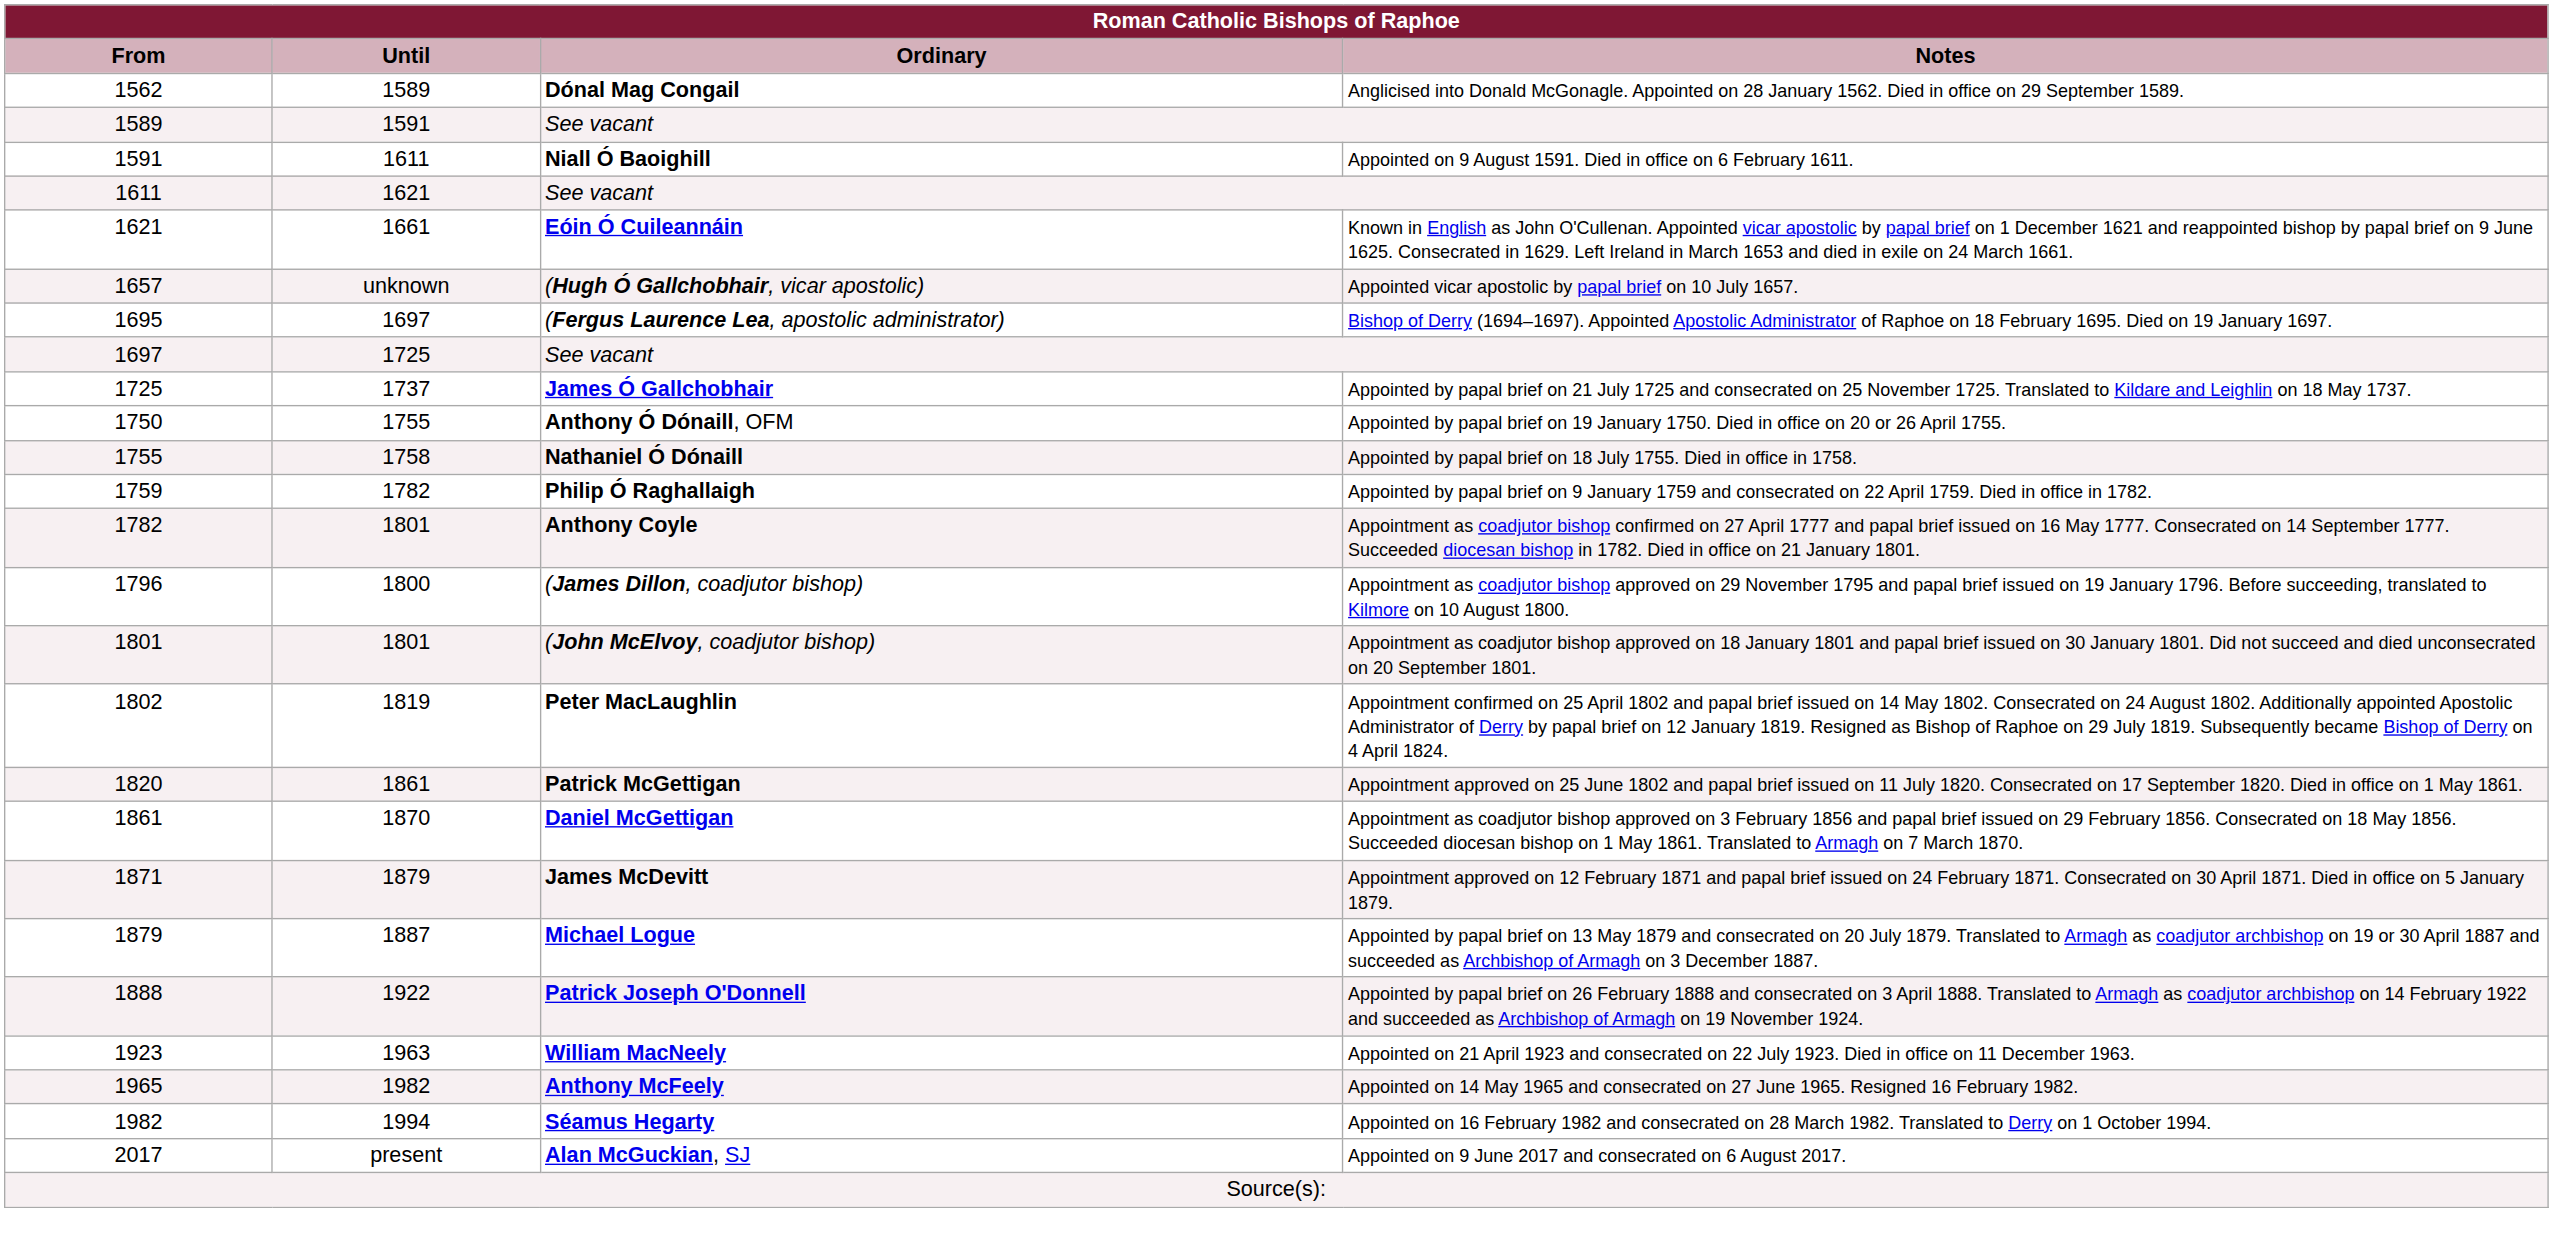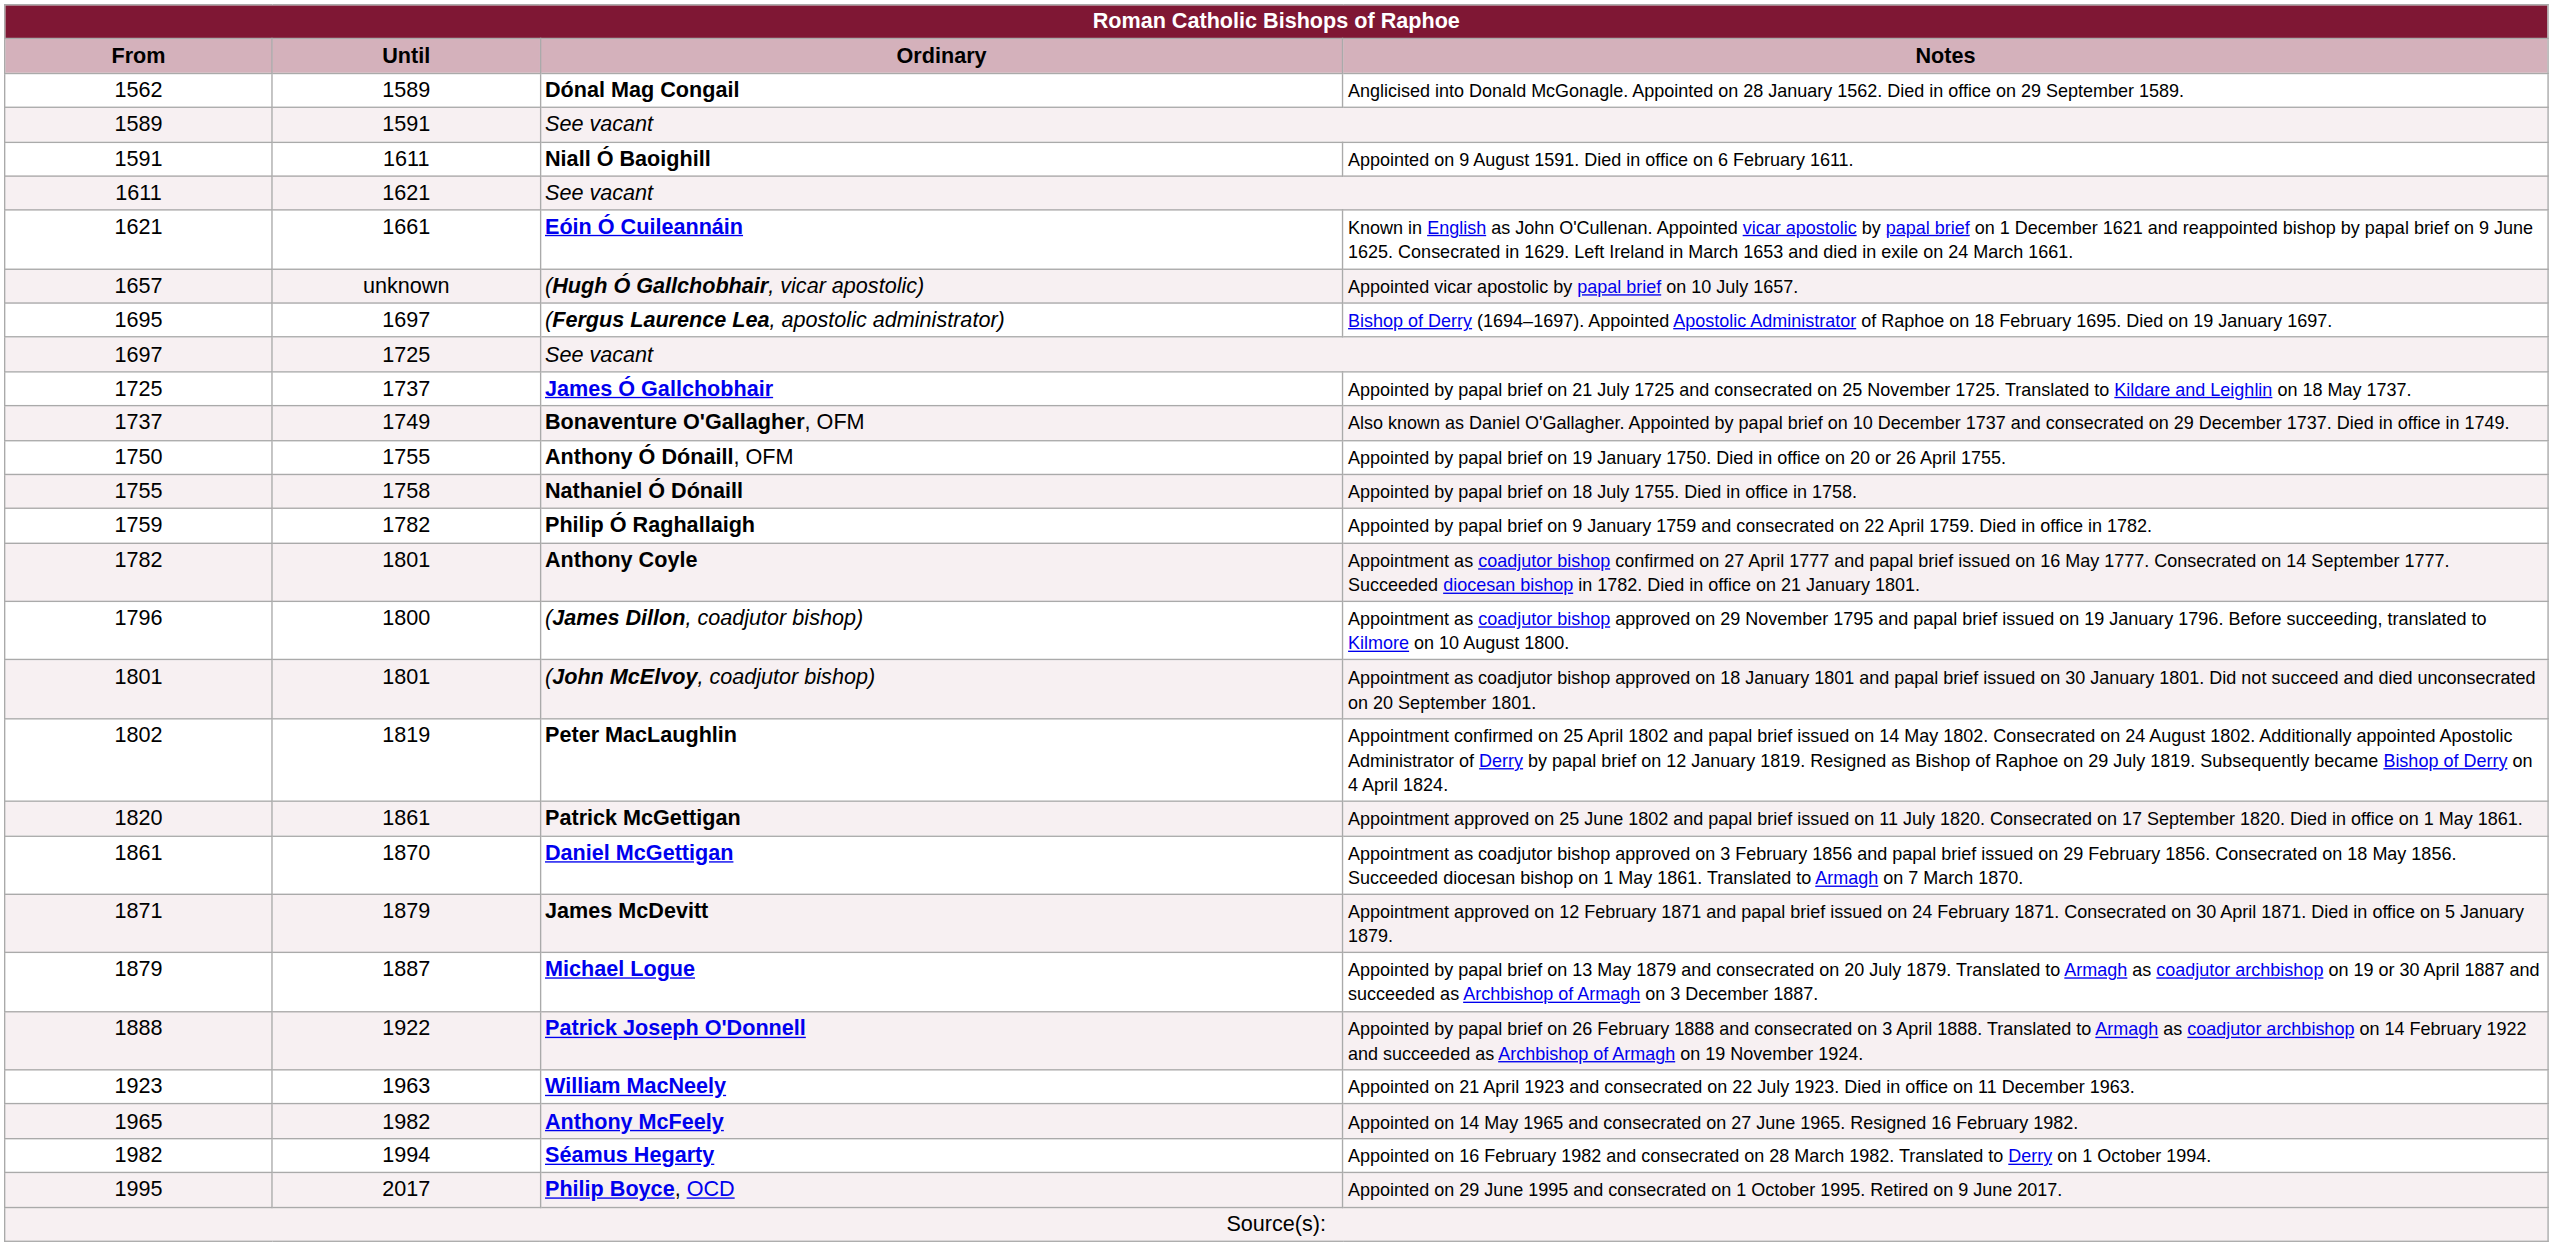 <table class="wikitable" style="width:95%;" border="1" cellpadding="2">
 <tr>
 <th colspan="4" style="background-color: #7F1734; color: white;">Roman Catholic Bishops of Raphoe</th>
 </tr>
 <tr align=top>
 <th style="background-color: #D4B1BB; width: 10%;">From</th>
 <th style="background-color: #D4B1BB; width: 10%;">Until</th>
 <th style="background-color: #D4B1BB; width: 30%;">Ordinary</th>
 <th style="background-color: #D4B1BB; width: 45%;">Notes</th>
 </tr>
 <tr valign="top" style="background-color: white;">
 <td style="text-align: center;">1562</td>
 <td style="text-align: center;">1589</td>
 <td><strong>Dónal Mag Congail</strong></td>
 <td><small>Anglicised into Donald McGonagle. Appointed on 28 January 1562. Died in office on 29 September 1589.</small></td>
 </tr>
 <tr valign="top" style="background-color: #F7F0F2;">
 <td style="text-align: center;">1589</td>
 <td style="text-align: center;">1591</td>
 <td colspan="2"><em>See vacant</em></td>
 </tr>
 <tr valign="top" style="background-color: white;">
 <td style="text-align: center;">1591</td>
 <td style="text-align: center;">1611</td>
 <td><strong>Niall Ó Baoighill</strong></td>
 <td><small>Appointed on 9 August 1591. Died in office on 6 February 1611.</small></td>
 </tr>
 <tr valign="top" style="background-color: #F7F0F2;">
 <td style="text-align: center;">1611</td>
 <td style="text-align: center;">1621</td>
 <td colspan="2"><em>See vacant</em></td>
 </tr>
 <tr valign="top" style="background-color: white;">
 <td style="text-align: center;">1621</td>
 <td style="text-align: center;">1661</td>
 <td><strong><a href='#'>Eóin Ó Cuileannáin</a></strong></td>
 <td><small>Known in <a href='#'>English</a> as John O'Cullenan. Appointed <a href='#'>vicar apostolic</a> by <a href='#'>papal brief</a> on 1 December 1621 and reappointed bishop by papal brief on 9 June 1625. Consecrated in 1629. Left Ireland in March 1653 and died in exile on 24 March 1661.</small></td>
 </tr>
 <tr valign="top" style="background-color: #F7F0F2;">
 <td style="text-align: center;">1657</td>
 <td style="text-align: center;">unknown</td>
 <td><em>(<strong>Hugh Ó Gallchobhair</strong>, vicar apostolic)</em></td>
 <td><small>Appointed vicar apostolic by <a href='#'>papal brief</a> on 10 July 1657.</small></td>
 </tr>
 <tr valign="top" style="background-color: white;">
 <td style="text-align: center;">1695</td>
 <td style="text-align: center;">1697</td>
 <td><em>(<strong>Fergus Laurence Lea</strong>, apostolic administrator)</em></td>
 <td><small><a href='#'>Bishop of Derry</a> (1694–1697). Appointed <a href='#'>Apostolic Administrator</a> of Raphoe on 18 February 1695. Died on 19 January 1697.</small></td>
 </tr>
 <tr valign="top" style="background-color: #F7F0F2;">
 <td style="text-align: center;">1697</td>
 <td style="text-align: center;">1725</td>
 <td colspan="2"><em>See vacant</em></td>
 </tr>
 <tr valign="top" style="background-color: white;">
 <td style="text-align: center;">1725</td>
 <td style="text-align: center;">1737</td>
 <td><strong><a href='#'>James Ó Gallchobhair</a></strong></td>
 <td><small>Appointed by papal brief on 21 July 1725 and consecrated on 25 November 1725. Translated to <a href='#'>Kildare and Leighlin</a> on 18 May 1737.</small></td>
+</tr>
+<tr valign="top" style="background-color: #F7F0F2;">
+<td style="text-align: center;">1737</td>
+<td style="text-align: center;">1749</td>
+<td><strong>Bonaventure O'Gallagher</strong>, OFM</td>
+<td><small>Also known as Daniel O'Gallagher. Appointed by papal brief on 10 December 1737 and consecrated on 29 December 1737. Died in office in 1749.</small></td>
 </tr>
 <tr valign="top" style="background-color: white;">
 <td style="text-align: center;">1750</td>
 <td style="text-align: center;">1755</td>
 <td><strong>Anthony Ó Dónaill</strong>, OFM</td>
 <td><small>Appointed by papal brief on 19 January 1750. Died in office on 20 or 26 April 1755.</small></td>
 </tr>
 <tr valign="top" style="background-color: #F7F0F2;">
 <td style="text-align: center;">1755</td>
 <td style="text-align: center;">1758</td>
 <td><strong>Nathaniel Ó Dónaill</strong></td>
 <td><small>Appointed by papal brief on 18 July 1755. Died in office in 1758.</small></td>
 </tr>
 <tr valign="top" style="background-color: white;">
 <td style="text-align: center;">1759</td>
 <td style="text-align: center;">1782</td>
 <td><strong>Philip Ó Raghallaigh</strong></td>
 <td><small>Appointed by papal brief on 9 January 1759 and consecrated on 22 April 1759. Died in office in 1782.</small></td>
 </tr>
 <tr valign="top" style="background-color: #F7F0F2;">
 <td style="text-align: center;">1782</td>
 <td style="text-align: center;">1801</td>
 <td><strong>Anthony Coyle</strong></td>
 <td><small>Appointment as <a href='#'>coadjutor bishop</a> confirmed on 27 April 1777 and papal brief issued on 16 May 1777. Consecrated on 14 September 1777. Succeeded <a href='#'>diocesan bishop</a> in 1782. Died in office on 21 January 1801.</small></td>
 </tr>
 <tr valign="top" style="background-color: white;">
 <td style="text-align: center;">1796</td>
 <td style="text-align: center;">1800</td>
 <td><em>(<strong>James Dillon</strong>, coadjutor bishop)</em></td>
 <td><small>Appointment as <a href='#'>coadjutor bishop</a> approved on 29 November 1795 and papal brief issued on 19 January 1796. Before succeeding, translated to <a href='#'>Kilmore</a> on 10 August 1800.</small></td>
 </tr>
 <tr valign="top" style="background-color: #F7F0F2;">
 <td style="text-align: center;">1801</td>
 <td style="text-align: center;">1801</td>
 <td><em>(<strong>John McElvoy</strong>, coadjutor bishop)</em></td>
 <td><small>Appointment as coadjutor bishop approved on 18 January 1801 and papal brief issued on 30 January 1801. Did not succeed and died unconsecrated on 20 September 1801.</small></td>
 </tr>
 <tr valign="top" style="background-color: white;">
 <td style="text-align: center;">1802</td>
 <td style="text-align: center;">1819</td>
 <td><strong>Peter MacLaughlin</strong></td>
 <td><small>Appointment confirmed on 25 April 1802 and papal brief issued on 14 May 1802. Consecrated on 24 August 1802. Additionally appointed Apostolic Administrator of <a href='#'>Derry</a> by papal brief on 12 January 1819. Resigned as Bishop of Raphoe on 29 July 1819. Subsequently became <a href='#'>Bishop of Derry</a> on 4 April 1824.</small></td>
 </tr>
 <tr valign="top" style="background-color: #F7F0F2;">
 <td style="text-align: center;">1820</td>
 <td style="text-align: center;">1861</td>
 <td><strong>Patrick McGettigan</strong></td>
 <td><small>Appointment approved on 25 June 1802 and papal brief issued on 11 July 1820. Consecrated on 17 September 1820. Died in office on 1 May 1861.</small></td>
 </tr>
 <tr valign="top" style="background-color: white;">
 <td style="text-align: center;">1861</td>
 <td style="text-align: center;">1870</td>
 <td><strong><a href='#'>Daniel McGettigan</a></strong></td>
 <td><small>Appointment as coadjutor bishop approved on 3 February 1856 and papal brief issued on 29 February 1856. Consecrated on 18 May 1856. Succeeded diocesan bishop on 1 May 1861. Translated to <a href='#'>Armagh</a> on 7 March 1870.</small></td>
 </tr>
 <tr valign="top" style="background-color: #F7F0F2;">
 <td style="text-align: center;">1871</td>
 <td style="text-align: center;">1879</td>
 <td><strong>James McDevitt</strong></td>
 <td><small>Appointment approved on 12 February 1871 and papal brief issued on 24 February 1871. Consecrated on 30 April 1871. Died in office on 5 January 1879.</small></td>
 </tr>
 <tr valign="top" style="background-color: white;">
 <td style="text-align: center;">1879</td>
 <td style="text-align: center;">1887</td>
 <td><strong><a href='#'>Michael Logue</a></strong></td>
 <td><small>Appointed by papal brief on 13 May 1879 and consecrated on 20 July 1879. Translated to <a href='#'>Armagh</a> as <a href='#'>coadjutor archbishop</a> on 19 or 30 April 1887 and succeeded as <a href='#'>Archbishop of Armagh</a> on 3 December 1887.</small></td>
 </tr>
 <tr valign="top" style="background-color: #F7F0F2;">
 <td style="text-align: center;">1888</td>
 <td style="text-align: center;">1922</td>
 <td><strong><a href='#'>Patrick Joseph O'Donnell</a></strong></td>
 <td><small>Appointed by papal brief on 26 February 1888 and consecrated on 3 April 1888. Translated to <a href='#'>Armagh</a> as <a href='#'>coadjutor archbishop</a> on 14 February 1922 and succeeded as <a href='#'>Archbishop of Armagh</a> on 19 November 1924.</small></td>
 </tr>
 <tr valign="top" style="background-color: white;">
 <td style="text-align: center;">1923</td>
 <td style="text-align: center;">1963</td>
 <td><strong><a href='#'>William MacNeely</a></strong></td>
 <td><small>Appointed on 21 April 1923 and consecrated on 22 July 1923. Died in office on 11 December 1963.</small></td>
 </tr>
 <tr valign="top" style="background-color: #F7F0F2;">
 <td style="text-align: center;">1965</td>
 <td style="text-align: center;">1982</td>
 <td><strong><a href='#'>Anthony McFeely</a></strong></td>
 <td><small>Appointed on 14 May 1965 and consecrated on 27 June 1965. Resigned 16 February 1982.</small></td>
 </tr>
 <tr valign="top" style="background-color: white;">
 <td style="text-align: center;">1982</td>
 <td style="text-align: center;">1994</td>
 <td><strong><a href='#'>Séamus Hegarty</a></strong></td>
 <td><small>Appointed on 16 February 1982 and consecrated on 28 March 1982. Translated to <a href='#'>Derry</a> on 1 October 1994.</small></td>
 </tr>
-<tr valign="top" style="background-color: white;">
+<tr valign="top" style="background-color: #F7F0F2;">
+<td style="text-align: center;">1995</td>
 <td style="text-align: center;">2017</td>
-<td style="text-align: center;">present</td>
-<td><strong><a href='#'>Alan McGuckian</a></strong>, <a href='#'>SJ</a></td>
-<td><small>Appointed on 9 June 2017 and consecrated on 6 August 2017.</small></td>
+<td><strong><a href='#'>Philip Boyce</a></strong>, <a href='#'>OCD</a></td>
+<td><small>Appointed on 29 June 1995 and consecrated on 1 October 1995. Retired on 9 June 2017.</small></td>
 </tr>
 <tr valign="top" style="background-color: #F7F0F2;">
 <td align=center colspan="4">Source(s):</td>
 </tr>
 </table>
